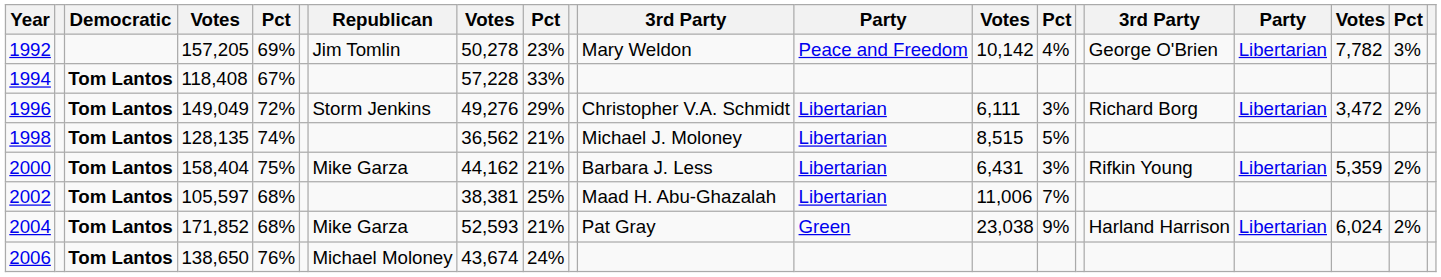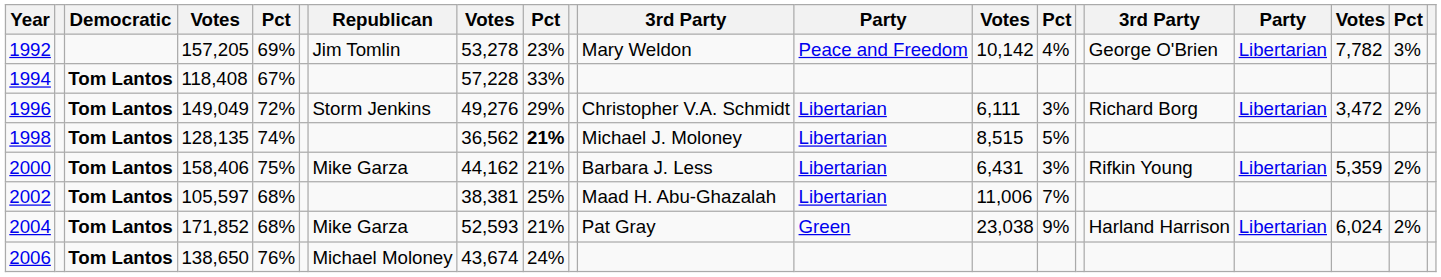 <table class="wikitable" style="margin:0.5em ; font-size:95%">
 <tr>
 <th>Year</th>
 <th></th>
 <th>Democratic</th>
 <th>Votes</th>
 <th>Pct</th>
 <th></th>
 <th>Republican</th>
 <th>Votes</th>
 <th>Pct</th>
 <th></th>
 <th>3rd Party</th>
 <th>Party</th>
 <th>Votes</th>
 <th>Pct</th>
 <th></th>
 <th>3rd Party</th>
 <th>Party</th>
 <th>Votes</th>
 <th>Pct</th>
 <th></th>
 </tr>
 <tr>
 <td><a href='#'>1992</a></td>
 <td></td>
 <td></td>
 <td>157,205</td>
 <td>69%</td>
 <td></td>
 <td>Jim Tomlin</td>
-<td>50,278</td>
+<td>53,278</td>
 <td>23%</td>
 <td></td>
 <td>Mary Weldon</td>
 <td><a href='#'>Peace and Freedom</a></td>
 <td>10,142</td>
 <td>4%</td>
 <td></td>
 <td>George O'Brien</td>
 <td><a href='#'>Libertarian</a></td>
 <td>7,782</td>
 <td>3%</td>
 <td></td>
 </tr>
 <tr>
 <td><a href='#'>1994</a></td>
 <td></td>
 <td><strong>Tom Lantos</strong></td>
 <td>118,408</td>
 <td>67%</td>
 <td></td>
 <td></td>
 <td>57,228</td>
 <td>33%</td>
 <td></td>
 <td></td>
 <td></td>
 <td></td>
 <td></td>
 <td></td>
 <td></td>
 <td></td>
 <td></td>
 <td></td>
 <td></td>
 </tr>
 <tr>
 <td><a href='#'>1996</a></td>
 <td></td>
 <td><strong>Tom Lantos</strong></td>
 <td>149,049</td>
 <td>72%</td>
 <td></td>
 <td>Storm Jenkins</td>
 <td>49,276</td>
 <td>29%</td>
 <td></td>
 <td>Christopher V.A. Schmidt</td>
 <td><a href='#'>Libertarian</a></td>
 <td>6,111</td>
 <td>3%</td>
 <td></td>
 <td>Richard Borg</td>
 <td><a href='#'>Libertarian</a></td>
 <td>3,472</td>
 <td>2%</td>
 <td></td>
 </tr>
 <tr>
 <td><a href='#'>1998</a></td>
 <td></td>
 <td><strong>Tom Lantos</strong></td>
 <td>128,135</td>
 <td>74%</td>
 <td></td>
 <td></td>
 <td>36,562</td>
-<td>21%</td>
+<td><strong>21%</strong></td>
 <td></td>
 <td>Michael J. Moloney</td>
 <td><a href='#'>Libertarian</a></td>
 <td>8,515</td>
 <td>5%</td>
 <td></td>
 <td></td>
 <td></td>
 <td></td>
 <td></td>
 <td></td>
 </tr>
 <tr>
 <td><a href='#'>2000</a></td>
 <td></td>
 <td><strong>Tom Lantos</strong></td>
-<td>158,404</td>
+<td>158,406</td>
 <td>75%</td>
 <td></td>
 <td>Mike Garza</td>
 <td>44,162</td>
 <td>21%</td>
 <td></td>
 <td>Barbara J. Less</td>
 <td><a href='#'>Libertarian</a></td>
 <td>6,431</td>
 <td>3%</td>
 <td></td>
 <td>Rifkin Young</td>
 <td><a href='#'>Libertarian</a></td>
 <td>5,359</td>
 <td>2%</td>
 <td></td>
 </tr>
 <tr>
 <td><a href='#'>2002</a></td>
 <td></td>
 <td><strong>Tom Lantos</strong></td>
 <td>105,597</td>
 <td>68%</td>
 <td></td>
 <td></td>
 <td>38,381</td>
 <td>25%</td>
 <td></td>
 <td>Maad H. Abu-Ghazalah</td>
 <td><a href='#'>Libertarian</a></td>
 <td>11,006</td>
 <td>7%</td>
 <td></td>
 <td></td>
 <td></td>
 <td></td>
 <td></td>
 <td></td>
 </tr>
 <tr>
 <td><a href='#'>2004</a></td>
 <td></td>
 <td><strong>Tom Lantos</strong></td>
 <td>171,852</td>
 <td>68%</td>
 <td></td>
 <td>Mike Garza</td>
 <td>52,593</td>
 <td>21%</td>
 <td></td>
 <td>Pat Gray</td>
 <td><a href='#'>Green</a></td>
 <td>23,038</td>
 <td>9%</td>
 <td></td>
 <td>Harland Harrison</td>
 <td><a href='#'>Libertarian</a></td>
 <td>6,024</td>
 <td>2%</td>
 <td></td>
 </tr>
 <tr>
 <td><a href='#'>2006</a></td>
 <td></td>
 <td><strong>Tom Lantos</strong></td>
 <td>138,650</td>
 <td>76%</td>
 <td></td>
 <td>Michael Moloney</td>
 <td>43,674</td>
 <td>24%</td>
 <td></td>
 <td></td>
 <td></td>
 <td></td>
 <td></td>
 <td></td>
 <td></td>
 <td></td>
 <td></td>
 <td></td>
 <td></td>
 </tr>
 </table>
